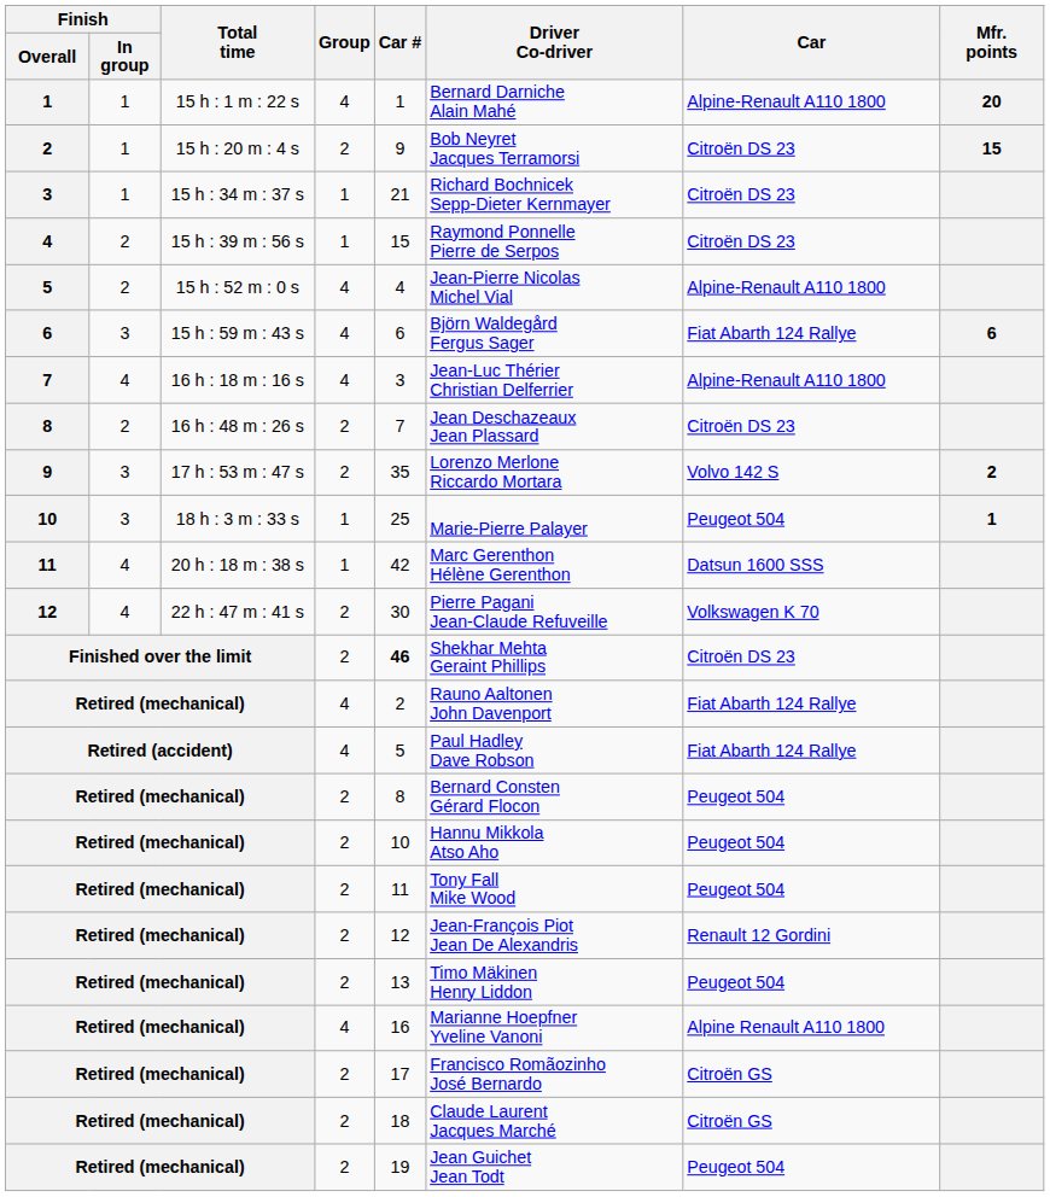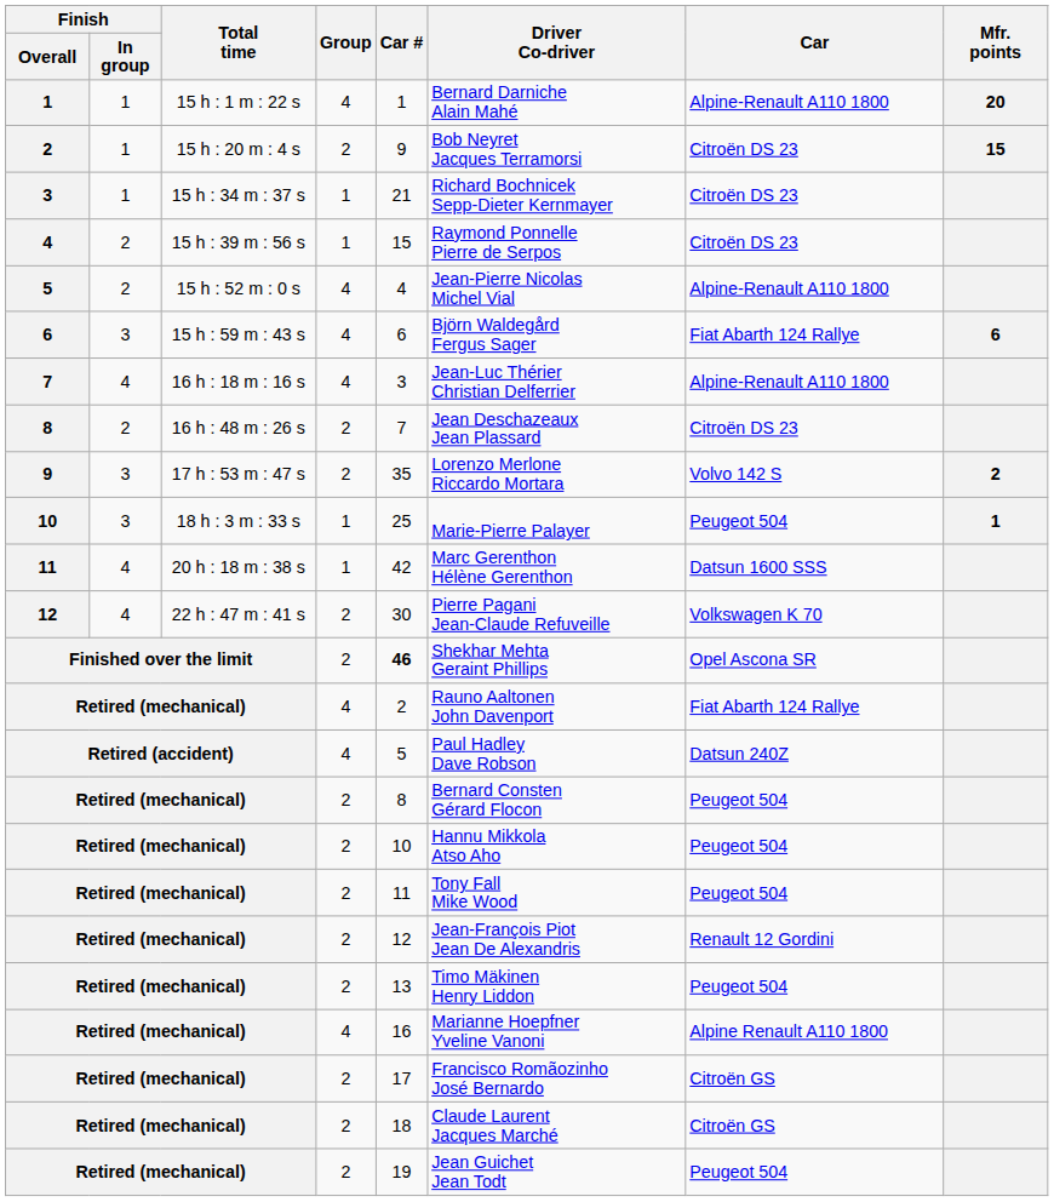 <table class="wikitable" style="font-size:90%;">
 <tr>
 </tr>
 <tr style="background:#efefef;">
 <th width=15% colspan=2>Finish</th>
 <th width=15% rowspan=2>Total<br>time</th>
 <th width=5% rowspan=2>Group</th>
 <th width=5% rowspan=2>Car #</th>
 <th width=25% rowspan=2>Driver<br>Co-driver</th>
 <th width=25% rowspan=2>Car</th>
 <th width=10% rowspan=2>Mfr.<br>points</th>
 </tr>
 <tr>
 <th>Overall</th>
 <th>In<br>group</th>
 </tr>
 <tr align=center>
 <th>1</th>
 <td>1</td>
 <td>15 h : 1 m : 22 s</td>
 <td>4</td>
 <td>1</td>
 <td align=left> <a href='#'>Bernard Darniche</a><br> <a href='#'>Alain Mahé</a></td>
 <td align=left> <a href='#'>Alpine-Renault A110 1800</a></td>
 <th>20</th>
 </tr>
 <tr align=center>
 <th>2</th>
 <td>1</td>
 <td>15 h : 20 m : 4 s</td>
 <td>2</td>
 <td>9</td>
 <td align=left> <a href='#'>Bob Neyret</a><br> <a href='#'>Jacques Terramorsi</a></td>
 <td align=left> <a href='#'>Citroën DS 23</a></td>
 <th>15</th>
 </tr>
 <tr align=center>
 <th>3</th>
 <td>1</td>
 <td>15 h : 34 m : 37 s</td>
 <td>1</td>
 <td>21</td>
 <td align=left> <a href='#'>Richard Bochnicek</a><br> <a href='#'>Sepp-Dieter Kernmayer</a></td>
 <td align=left> <a href='#'>Citroën DS 23</a></td>
 <th></th>
 </tr>
 <tr align=center>
 <th>4</th>
 <td>2</td>
 <td>15 h : 39 m : 56 s</td>
 <td>1</td>
 <td>15</td>
 <td align=left> <a href='#'>Raymond Ponnelle</a><br> <a href='#'>Pierre de Serpos</a></td>
 <td align=left> <a href='#'>Citroën DS 23</a></td>
 <th></th>
 </tr>
 <tr align=center>
 <th>5</th>
 <td>2</td>
 <td>15 h : 52 m : 0 s</td>
 <td>4</td>
 <td>4</td>
 <td align=left> <a href='#'>Jean-Pierre Nicolas</a><br> <a href='#'>Michel Vial</a></td>
 <td align=left> <a href='#'>Alpine-Renault A110 1800</a></td>
 <th></th>
 </tr>
 <tr align=center>
 <th>6</th>
 <td>3</td>
 <td>15 h : 59 m : 43 s</td>
 <td>4</td>
 <td>6</td>
 <td align=left> <a href='#'>Björn Waldegård</a><br> <a href='#'>Fergus Sager</a></td>
 <td align=left> <a href='#'>Fiat Abarth 124 Rallye</a></td>
 <th>6</th>
 </tr>
 <tr align=center>
 <th>7</th>
 <td>4</td>
 <td>16 h : 18 m : 16 s</td>
 <td>4</td>
 <td>3</td>
 <td align=left> <a href='#'>Jean-Luc Thérier</a><br> <a href='#'>Christian Delferrier</a></td>
 <td align=left> <a href='#'>Alpine-Renault A110 1800</a></td>
 <th></th>
 </tr>
 <tr align=center>
 <th>8</th>
 <td>2</td>
 <td>16 h : 48 m : 26 s</td>
 <td>2</td>
 <td>7</td>
 <td align=left> <a href='#'>Jean Deschazeaux</a><br> <a href='#'>Jean Plassard</a></td>
 <td align=left> <a href='#'>Citroën DS 23</a></td>
 <th></th>
 </tr>
 <tr align=center>
 <th>9</th>
 <td>3</td>
 <td>17 h : 53 m : 47 s</td>
 <td>2</td>
 <td>35</td>
 <td align=left> <a href='#'>Lorenzo Merlone</a><br> <a href='#'>Riccardo Mortara</a></td>
 <td align=left> <a href='#'>Volvo 142 S</a></td>
 <th>2</th>
 </tr>
 <tr align=center>
 <th>10</th>
 <td>3</td>
 <td>18 h : 3 m : 33 s</td>
 <td>1</td>
 <td>25</td>
 <td align=left> <br> <a href='#'>Marie-Pierre Palayer</a></td>
 <td align=left> <a href='#'>Peugeot 504</a></td>
 <th>1</th>
 </tr>
 <tr align=center>
 <th>11</th>
 <td>4</td>
 <td>20 h : 18 m : 38 s</td>
 <td>1</td>
 <td>42</td>
 <td align=left> <a href='#'>Marc Gerenthon</a><br> <a href='#'>Hélène Gerenthon</a></td>
 <td align=left> <a href='#'>Datsun 1600 SSS</a></td>
 <th></th>
 </tr>
 <tr align=center>
 <th>12</th>
 <td>4</td>
 <td>22 h : 47 m : 41 s</td>
 <td>2</td>
 <td>30</td>
 <td align=left> <a href='#'>Pierre Pagani</a><br> <a href='#'>Jean-Claude Refuveille</a></td>
 <td align=left> <a href='#'>Volkswagen K 70</a></td>
 <th></th>
 </tr>
 <tr align=center>
 <th colspan=3>Finished over the limit</th>
 <td>2</td>
 <td><strong>46</strong></td>
 <td align=left> <a href='#'>Shekhar Mehta</a><br> <a href='#'>Geraint Phillips</a></td>
-<td align=left> <a href='#'>Citroën DS 23</a></td>
+<td align=left> <a href='#'>Opel Ascona SR</a></td>
 <th></th>
 </tr>
 <tr align=center>
 <th colspan=3>Retired (mechanical)</th>
 <td>4</td>
 <td>2</td>
 <td align=left> <a href='#'>Rauno Aaltonen</a><br> <a href='#'>John Davenport</a></td>
 <td align=left> <a href='#'>Fiat Abarth 124 Rallye</a></td>
 <th></th>
 </tr>
 <tr align=center>
 <th colspan=3>Retired (accident)</th>
 <td>4</td>
 <td>5</td>
 <td align=left> <a href='#'>Paul Hadley</a><br> <a href='#'>Dave Robson</a></td>
-<td align=left> <a href='#'>Fiat Abarth 124 Rallye</a></td>
+<td align=left> <a href='#'>Datsun 240Z</a></td>
 <th></th>
 </tr>
 <tr align=center>
 <th colspan=3>Retired (mechanical)</th>
 <td>2</td>
 <td>8</td>
 <td align=left> <a href='#'>Bernard Consten</a><br> <a href='#'>Gérard Flocon</a></td>
 <td align=left> <a href='#'>Peugeot 504</a></td>
 <th></th>
 </tr>
 <tr align=center>
 <th colspan=3>Retired (mechanical)</th>
 <td>2</td>
 <td>10</td>
 <td align=left> <a href='#'>Hannu Mikkola</a><br> <a href='#'>Atso Aho</a></td>
 <td align=left> <a href='#'>Peugeot 504</a></td>
 <th></th>
 </tr>
 <tr align=center>
 <th colspan=3>Retired (mechanical)</th>
 <td>2</td>
 <td>11</td>
 <td align=left> <a href='#'>Tony Fall</a><br> <a href='#'>Mike Wood</a></td>
 <td align=left> <a href='#'>Peugeot 504</a></td>
 <th></th>
 </tr>
 <tr align=center>
 <th colspan=3>Retired (mechanical)</th>
 <td>2</td>
 <td>12</td>
 <td align=left> <a href='#'>Jean-François Piot</a><br> <a href='#'>Jean De Alexandris</a></td>
 <td align=left> <a href='#'>Renault 12 Gordini</a></td>
 <th></th>
 </tr>
 <tr align=center>
 <th colspan=3>Retired (mechanical)</th>
 <td>2</td>
 <td>13</td>
 <td align=left> <a href='#'>Timo Mäkinen</a><br> <a href='#'>Henry Liddon</a></td>
 <td align=left> <a href='#'>Peugeot 504</a></td>
 <th></th>
 </tr>
 <tr align=center>
 <th colspan=3>Retired (mechanical)</th>
 <td>4</td>
 <td>16</td>
 <td align=left> <a href='#'>Marianne Hoepfner</a><br> <a href='#'>Yveline Vanoni</a></td>
 <td align=left> <a href='#'>Alpine Renault A110 1800</a></td>
 <th></th>
 </tr>
 <tr align=center>
 <th colspan=3>Retired (mechanical)</th>
 <td>2</td>
 <td>17</td>
 <td align=left> <a href='#'>Francisco Romãozinho</a><br> <a href='#'>José Bernardo</a></td>
 <td align=left> <a href='#'>Citroën GS</a></td>
 <th></th>
 </tr>
 <tr align=center>
 <th colspan=3>Retired (mechanical)</th>
 <td>2</td>
 <td>18</td>
 <td align=left> <a href='#'>Claude Laurent</a><br> <a href='#'>Jacques Marché</a></td>
 <td align=left> <a href='#'>Citroën GS</a></td>
 <th></th>
 </tr>
 <tr align=center>
 <th colspan=3>Retired (mechanical)</th>
 <td>2</td>
 <td>19</td>
 <td align=left> <a href='#'>Jean Guichet</a><br> <a href='#'>Jean Todt</a></td>
 <td align=left> <a href='#'>Peugeot 504</a></td>
 <th></th>
 </tr>
 </table>
